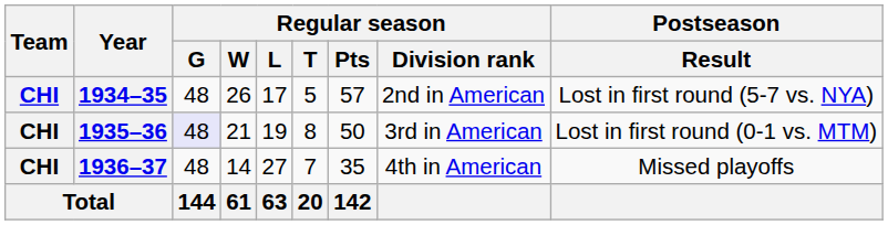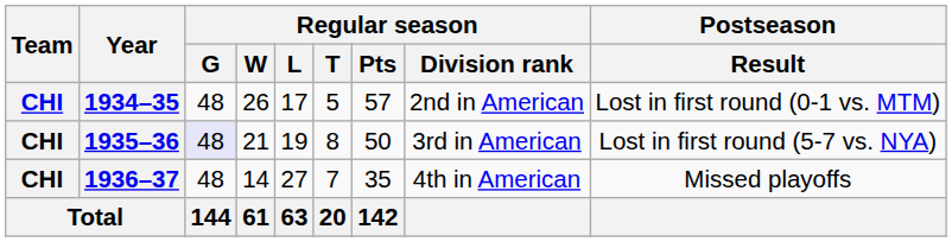 <table class="wikitable" style="font-size: 95%; text-align:center;">
 <tr>
 <th rowspan="2">Team</th>
 <th rowspan="2">Year</th>
 <th colspan="6">Regular season</th>
 <th colspan="1">Postseason</th>
 </tr>
 <tr>
 <th>G</th>
 <th>W</th>
 <th>L</th>
 <th>T</th>
 <th>Pts</th>
 <th>Division rank</th>
 <th>Result</th>
 </tr>
 <tr>
 <th><a href='#'>CHI</a></th>
 <th><a href='#'>1934–35</a></th>
 <td>48</td>
 <td>26</td>
 <td>17</td>
 <td>5</td>
 <td>57</td>
 <td>2nd in <a href='#'>American</a></td>
-<td>Lost in first round (5-7 vs. <a href='#'>NYA</a>)</td>
+<td>Lost in first round (0-1 vs. <a href='#'>MTM</a>)</td>
 </tr>
 <tr>
 <th>CHI</th>
 <th><a href='#'>1935–36</a></th>
 <td style="background: lavender;">48</td>
 <td>21</td>
 <td>19</td>
 <td>8</td>
 <td>50</td>
 <td>3rd in <a href='#'>American</a></td>
-<td>Lost in first round (0-1 vs. <a href='#'>MTM</a>)</td>
+<td>Lost in first round (5-7 vs. <a href='#'>NYA</a>)</td>
 </tr>
 <tr>
 <th>CHI</th>
 <th><a href='#'>1936–37</a></th>
 <td>48</td>
 <td>14</td>
 <td>27</td>
 <td>7</td>
 <td>35</td>
 <td>4th in <a href='#'>American</a></td>
 <td>Missed playoffs</td>
 </tr>
 <tr>
 <th colspan="2">Total</th>
 <th>144</th>
 <th>61</th>
 <th>63</th>
 <th>20</th>
 <th>142</th>
 <th></th>
 <th></th>
 </tr>
 </table>
